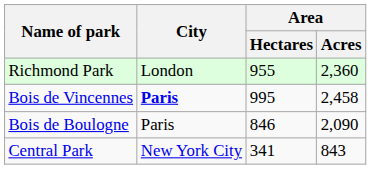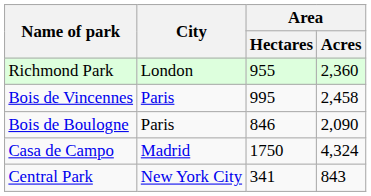 <table class="wikitable sortable">
 <tr>
 <th rowspan=2>Name of park</th>
 <th rowspan=2>City</th>
 <th colspan=2>Area</th>
 </tr>
 <tr>
 <th>Hectares</th>
 <th>Acres</th>
 </tr>
 <tr style="background:#DDFFDD;">
 <td>Richmond Park</td>
 <td>London</td>
 <td>955</td>
 <td>2,360</td>
 </tr>
 <tr>
 <td><a href='#'>Bois de Vincennes</a></td>
-<td><strong><a href='#'>Paris</a></strong></td>
+<td><a href='#'>Paris</a></td>
 <td>995</td>
 <td>2,458</td>
 </tr>
 <tr>
 <td><a href='#'>Bois de Boulogne</a></td>
 <td>Paris</td>
 <td>846</td>
 <td>2,090</td>
 </tr>
 <tr>
+<td><a href='#'>Casa de Campo</a></td>
+<td><a href='#'>Madrid</a></td>
+<td>1750</td>
+<td>4,324</td>
+</tr>
+<tr>
 <td><a href='#'>Central Park</a></td>
 <td><a href='#'>New York City</a></td>
 <td>341</td>
 <td>843</td>
 </tr>
 </table>
